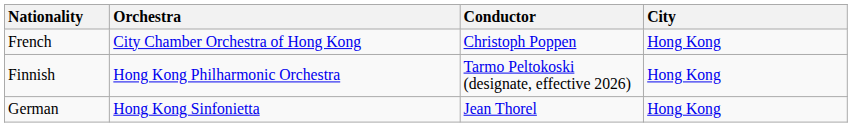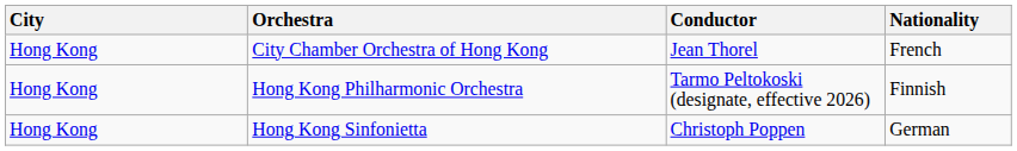 <table class="wikitable">
 <tr>
-<td style="width: 100px; background: #f2f2f2"><strong>Nationality</strong></td>
+<td style="width: 200px; background: #f2f2f2"><strong>City</strong></td>
 <td style="width: 350px; background: #f2f2f2"><strong>Orchestra</strong></td>
 <td style="width: 180px; background: #f2f2f2"><strong>Conductor</strong></td>
-<td style="width: 200px; background: #f2f2f2"><strong>City</strong></td>
+<td style="width: 100px; background: #f2f2f2"><strong>Nationality</strong></td>
 </tr>
 <tr>
+<td><a href='#'>Hong Kong</a></td>
+<td><a href='#'>City Chamber Orchestra of Hong Kong</a></td>
+<td><a href='#'>Jean Thorel</a></td>
 <td>French</td>
-<td><a href='#'>City Chamber Orchestra of Hong Kong</a></td>
-<td><a href='#'>Christoph Poppen</a></td>
-<td><a href='#'>Hong Kong</a></td>
 </tr>
 <tr>
-<td>Finnish</td>
+<td><a href='#'>Hong Kong</a></td>
 <td><a href='#'>Hong Kong Philharmonic Orchestra</a></td>
 <td><a href='#'>Tarmo Peltokoski</a> (designate, effective 2026)</td>
-<td><a href='#'>Hong Kong</a></td>
+<td>Finnish</td>
 </tr>
 <tr>
+<td><a href='#'>Hong Kong</a></td>
+<td><a href='#'>Hong Kong Sinfonietta</a></td>
+<td><a href='#'>Christoph Poppen</a></td>
 <td>German</td>
-<td><a href='#'>Hong Kong Sinfonietta</a></td>
-<td><a href='#'>Jean Thorel</a></td>
-<td><a href='#'>Hong Kong</a></td>
 </tr>
 </table>
